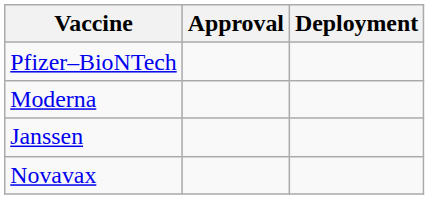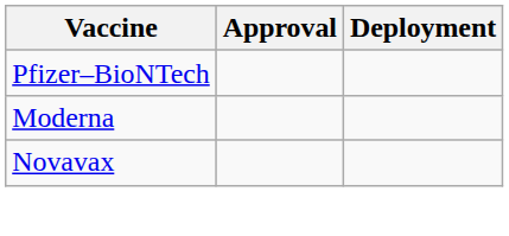 <table class="wikitable">
 <tr>
 <th>Vaccine</th>
 <th>Approval</th>
 <th>Deployment</th>
 </tr>
 <tr>
 <td><a href='#'>Pfizer–BioNTech</a></td>
 <td></td>
 <td></td>
 </tr>
 <tr>
 <td><a href='#'>Moderna</a></td>
 <td></td>
 <td></td>
 </tr>
 <tr>
-<td><a href='#'>Janssen</a></td>
-<td></td>
-<td></td>
-</tr>
-<tr>
 <td><a href='#'>Novavax</a></td>
 <td></td>
 <td></td>
 </tr>
 </table>
